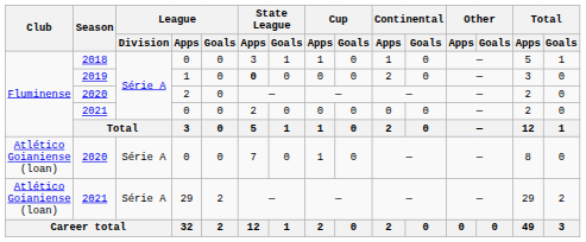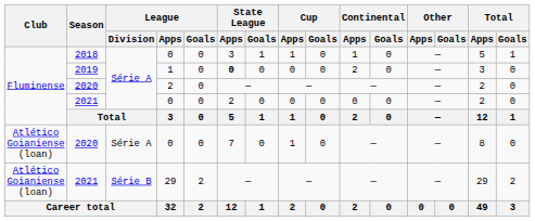 <table class="wikitable" style="text-align: center">
 <tr>
 <th rowspan="2">Club</th>
 <th rowspan="2">Season</th>
 <th colspan="3">League</th>
 <th colspan="2">State League</th>
 <th colspan="2">Cup</th>
 <th colspan="2">Continental</th>
 <th colspan="2">Other</th>
 <th colspan="2">Total</th>
 </tr>
 <tr>
 <th>Division</th>
 <th>Apps</th>
 <th>Goals</th>
 <th>Apps</th>
 <th>Goals</th>
 <th>Apps</th>
 <th>Goals</th>
 <th>Apps</th>
 <th>Goals</th>
 <th>Apps</th>
 <th>Goals</th>
 <th>Apps</th>
 <th>Goals</th>
 </tr>
 <tr>
 <td rowspan="5"><a href='#'>Fluminense</a></td>
 <td><a href='#'>2018</a></td>
 <td rowspan="4"><a href='#'>Série A</a></td>
 <td>0</td>
 <td>0</td>
 <td>3</td>
 <td>1</td>
 <td>1</td>
 <td>0</td>
 <td>1</td>
 <td>0</td>
 <td colspan="2">—</td>
 <td>5</td>
 <td>1</td>
 </tr>
 <tr>
 <td><a href='#'>2019</a></td>
 <td>1</td>
 <td>0</td>
 <td><strong>0</strong></td>
 <td>0</td>
 <td>0</td>
 <td>0</td>
 <td>2</td>
 <td>0</td>
 <td colspan="2">—</td>
 <td>3</td>
 <td>0</td>
 </tr>
 <tr>
 <td><a href='#'>2020</a></td>
 <td>2</td>
 <td>0</td>
 <td colspan="2">—</td>
 <td colspan="2">—</td>
 <td colspan="2">—</td>
 <td colspan="2">—</td>
 <td>2</td>
 <td>0</td>
 </tr>
 <tr>
 <td><a href='#'>2021</a></td>
 <td>0</td>
 <td>0</td>
 <td>2</td>
 <td>0</td>
 <td>0</td>
 <td>0</td>
 <td>0</td>
 <td>0</td>
 <td colspan="2">—</td>
 <td>2</td>
 <td>0</td>
 </tr>
 <tr>
 <th colspan="2">Total</th>
 <th>3</th>
 <th>0</th>
 <th>5</th>
 <th>1</th>
 <th>1</th>
 <th>0</th>
 <th>2</th>
 <th>0</th>
 <th colspan="2">—</th>
 <th>12</th>
 <th>1</th>
 </tr>
 <tr>
 <td><a href='#'>Atlético Goianiense</a> (loan)</td>
 <td><a href='#'>2020</a></td>
 <td>Série A</td>
 <td>0</td>
 <td>0</td>
 <td>7</td>
 <td>0</td>
 <td>1</td>
 <td>0</td>
 <td colspan="2">—</td>
 <td colspan="2">—</td>
 <td>8</td>
 <td>0</td>
 </tr>
 <tr>
 <td><a href='#'>Atlético Goianiense</a> (loan)</td>
 <td><a href='#'>2021</a></td>
-<td>Série A</td>
+<td><a href='#'>Série B</a></td>
 <td>29</td>
 <td>2</td>
 <td colspan="2">—</td>
 <td colspan="2">—</td>
 <td colspan="2">—</td>
 <td colspan="2">—</td>
 <td>29</td>
 <td>2</td>
 </tr>
 <tr>
 <th colspan="3"><strong>Career total</strong></th>
 <th>32</th>
 <th>2</th>
 <th>12</th>
 <th>1</th>
 <th>2</th>
 <th>0</th>
 <th>2</th>
 <th>0</th>
 <th>0</th>
 <th>0</th>
 <th>49</th>
 <th>3</th>
 </tr>
 </table>
